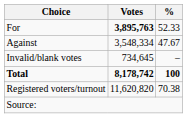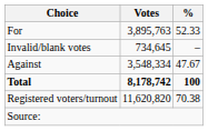 <table class=wikitable style=text-align:right>
 <tr>
 <th>Choice</th>
 <th>Votes</th>
 <th>%</th>
 </tr>
 <tr>
 <td align=left>For</td>
-<td><strong>3,895,763</strong></td>
+<td>3,895,763</td>
 <td>52.33</td>
+</tr>
+<tr>
+<td align=left>Invalid/blank votes</td>
+<td>734,645</td>
+<td>–</td>
 </tr>
 <tr>
 <td align=left>Against</td>
 <td>3,548,334</td>
 <td>47.67</td>
-</tr>
-<tr>
-<td align=left>Invalid/blank votes</td>
-<td>734,645</td>
-<td>–</td>
 </tr>
 <tr>
 <td align=left><strong>Total</strong></td>
 <td><strong>8,178,742</strong></td>
 <td><strong>100</strong></td>
 </tr>
 <tr>
 <td align=left>Registered voters/turnout</td>
 <td>11,620,820</td>
 <td>70.38</td>
 </tr>
 <tr>
 <td align=left colspan=3>Source: </td>
 </tr>
 </table>
